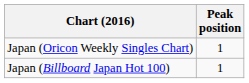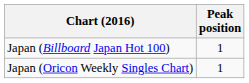 <table class="wikitable sortable" border="1">
 <tr>
 <th>Chart (2016)</th>
 <th>Peak<br>position</th>
 </tr>
 <tr>
+<td>Japan (<em><a href='#'>Billboard</a></em> <a href='#'>Japan Hot 100</a>)</td>
+<td style="text-align:center;">1</td>
+</tr>
+<tr>
 <td>Japan (<a href='#'>Oricon</a> Weekly <a href='#'>Singles Chart</a>)</td>
 <td style="text-align:center;">1</td>
 </tr>
-<tr>
-<td>Japan (<em><a href='#'>Billboard</a></em> <a href='#'>Japan Hot 100</a>)</td>
-<td style="text-align:center;">1</td>
-</tr>
 </table>
